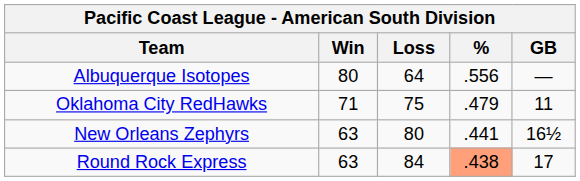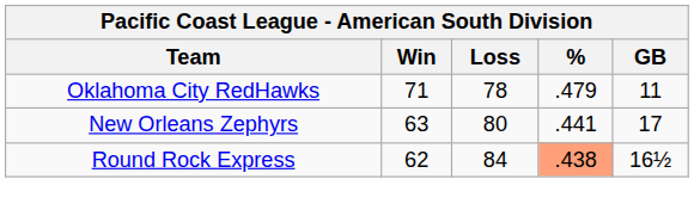 <table class="wikitable" width="40%" style="text-align:center;">
 <tr>
 <th colspan="5">Pacific Coast League - American South Division</th>
 </tr>
 <tr>
 <th>Team</th>
 <th>Win</th>
 <th>Loss</th>
 <th>%</th>
 <th>GB</th>
 </tr>
 <tr>
-<td style="text-align:center;"><a href='#'>Albuquerque Isotopes</a></td>
-<td>80</td>
-<td>64</td>
-<td>.556</td>
-<td>—</td>
-</tr>
-<tr>
 <td style="text-align:center;"><a href='#'>Oklahoma City RedHawks</a></td>
 <td>71</td>
-<td>75</td>
+<td>78</td>
 <td>.479</td>
 <td>11</td>
 </tr>
 <tr>
 <td style="text-align:center;"><a href='#'>New Orleans Zephyrs</a></td>
 <td>63</td>
 <td>80</td>
 <td>.441</td>
-<td>16½</td>
+<td>17</td>
 </tr>
 <tr>
 <td style="text-align:center;"><a href='#'>Round Rock Express</a></td>
-<td>63</td>
+<td>62</td>
 <td>84</td>
 <td style="background: lightsalmon;">.438</td>
-<td>17</td>
+<td>16½</td>
 </tr>
 </table>
